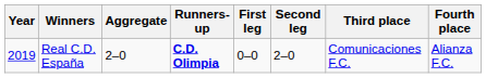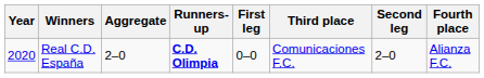 <table class="wikitable">
 <tr>
 <th>Year</th>
 <th>Winners</th>
 <th>Aggregate</th>
 <th>Runners-up</th>
 <th>First leg</th>
+<th>Third place</th>
 <th>Second leg</th>
-<th>Third place</th>
 <th>Fourth place</th>
 </tr>
 <tr>
-<td><a href='#'>2019</a></td>
+<td><a href='#'>2020</a></td>
 <td><a href='#'>Real C.D. España</a></td>
 <td>2–0</td>
 <td><strong><a href='#'>C.D. Olimpia</a></strong></td>
 <td>0–0</td>
+<td><a href='#'>Comunicaciones F.C.</a></td>
 <td>2–0</td>
-<td><a href='#'>Comunicaciones F.C.</a></td>
 <td><a href='#'>Alianza F.C.</a></td>
 </tr>
 </table>
